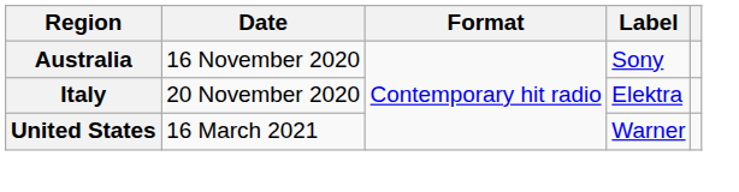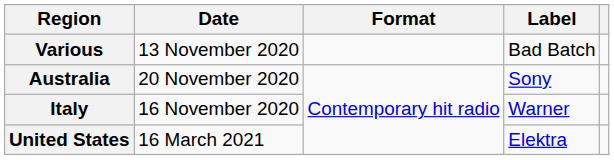 <table class="wikitable plainrowheaders">
 <tr>
 <th scope="col">Region</th>
 <th scope="col">Date</th>
 <th scope="col">Format</th>
 <th scope="col">Label</th>
 <th scope="col"></th>
 </tr>
 <tr>
+<th scope="row">Various</th>
+<td>13 November 2020</td>
+<td></td>
+<td>Bad Batch</td>
+<td></td>
+</tr>
+<tr>
 <th scope="row">Australia</th>
-<td>16 November 2020</td>
+<td>20 November 2020</td>
 <td rowspan="3"><a href='#'>Contemporary hit radio</a></td>
 <td><a href='#'>Sony</a></td>
 <td></td>
 </tr>
 <tr>
 <th scope="row">Italy</th>
-<td>20 November 2020</td>
-<td><a href='#'>Elektra</a></td>
+<td>16 November 2020</td>
+<td><a href='#'>Warner</a></td>
 <td></td>
 </tr>
 <tr>
 <th scope="row">United States</th>
 <td>16 March 2021</td>
-<td><a href='#'>Warner</a></td>
+<td><a href='#'>Elektra</a></td>
 <td></td>
 </tr>
 </table>
